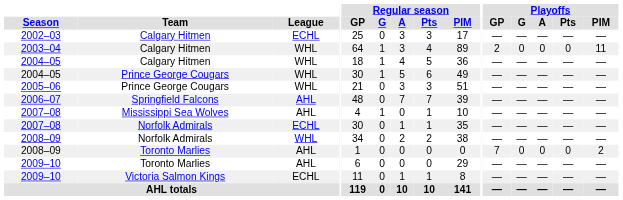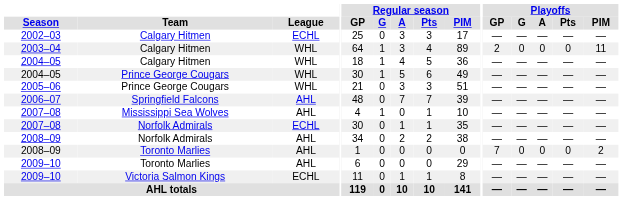 <table border="0" cellpadding="1" cellspacing="0" style="text-align:center; width:60em">
 <tr bgcolor="#e0e0e0">
 <th colspan="3" bgcolor="#ffffff"></th>
 <th rowspan="99" bgcolor="#ffffff"></th>
 <th colspan="5"><a href='#'>Regular season</a></th>
 <th rowspan="99" bgcolor="#ffffff"></th>
 <th colspan="5"><a href='#'>Playoffs</a></th>
 </tr>
 <tr bgcolor="#e0e0e0">
 <th><a href='#'>Season</a></th>
 <th>Team</th>
 <th>League</th>
 <th>GP</th>
 <th><a href='#'>G</a></th>
 <th><a href='#'>A</a></th>
 <th><a href='#'>Pts</a></th>
 <th><a href='#'>PIM</a></th>
 <th>GP</th>
 <th>G</th>
 <th>A</th>
 <th>Pts</th>
 <th>PIM</th>
 </tr>
 <tr>
 <td><a href='#'>2002–03</a></td>
 <td><a href='#'>Calgary Hitmen</a></td>
 <td><a href='#'>ECHL</a></td>
 <td>25</td>
 <td>0</td>
 <td>3</td>
 <td>3</td>
 <td>17</td>
 <td>—</td>
 <td>—</td>
 <td>—</td>
 <td>—</td>
 <td>—</td>
 </tr>
 <tr bgcolor="#f0f0f0">
 <td><a href='#'>2003–04</a></td>
 <td>Calgary Hitmen</td>
 <td>WHL</td>
 <td>64</td>
 <td>1</td>
 <td>3</td>
 <td>4</td>
 <td>89</td>
 <td>2</td>
 <td>0</td>
 <td>0</td>
 <td>0</td>
 <td>11</td>
 </tr>
 <tr>
 <td><a href='#'>2004–05</a></td>
 <td>Calgary Hitmen</td>
 <td>WHL</td>
 <td>18</td>
 <td>1</td>
 <td>4</td>
 <td>5</td>
 <td>36</td>
 <td>—</td>
 <td>—</td>
 <td>—</td>
 <td>—</td>
 <td>—</td>
 </tr>
 <tr bgcolor="#f0f0f0">
 <td>2004–05</td>
 <td><a href='#'>Prince George Cougars</a></td>
 <td>WHL</td>
 <td>30</td>
 <td>1</td>
 <td>5</td>
 <td>6</td>
 <td>49</td>
 <td>—</td>
 <td>—</td>
 <td>—</td>
 <td>—</td>
 <td>—</td>
 </tr>
 <tr>
 <td><a href='#'>2005–06</a></td>
 <td>Prince George Cougars</td>
 <td>WHL</td>
 <td>21</td>
 <td>0</td>
 <td>3</td>
 <td>3</td>
 <td>51</td>
 <td>—</td>
 <td>—</td>
 <td>—</td>
 <td>—</td>
 <td>—</td>
 </tr>
 <tr bgcolor="#f0f0f0">
 <td><a href='#'>2006–07</a></td>
 <td><a href='#'>Springfield Falcons</a></td>
 <td><a href='#'>AHL</a></td>
 <td>48</td>
 <td>0</td>
 <td>7</td>
 <td>7</td>
 <td>39</td>
 <td>—</td>
 <td>—</td>
 <td>—</td>
 <td>—</td>
 <td>—</td>
 </tr>
 <tr>
 <td><a href='#'>2007–08</a></td>
 <td><a href='#'>Mississippi Sea Wolves</a></td>
 <td>AHL</td>
 <td>4</td>
 <td>1</td>
 <td>0</td>
 <td>1</td>
 <td>10</td>
 <td>—</td>
 <td>—</td>
 <td>—</td>
 <td>—</td>
 <td>—</td>
 </tr>
 <tr bgcolor="#f0f0f0">
 <td><a href='#'>2007–08</a></td>
 <td><a href='#'>Norfolk Admirals</a></td>
 <td><a href='#'>ECHL</a></td>
 <td>30</td>
 <td>0</td>
 <td>1</td>
 <td>1</td>
 <td>35</td>
 <td>—</td>
 <td>—</td>
 <td>—</td>
 <td>—</td>
 <td>—</td>
 </tr>
 <tr>
 <td><a href='#'>2008–09</a></td>
 <td>Norfolk Admirals</td>
-<td><a href='#'>WHL</a></td>
+<td>AHL</td>
 <td>34</td>
 <td>0</td>
 <td>2</td>
 <td>2</td>
 <td>38</td>
 <td>—</td>
 <td>—</td>
 <td>—</td>
 <td>—</td>
 <td>—</td>
 </tr>
 <tr bgcolor="#f0f0f0">
 <td>2008–09</td>
 <td><a href='#'>Toronto Marlies</a></td>
 <td>AHL</td>
 <td>1</td>
 <td>0</td>
 <td>0</td>
 <td>0</td>
 <td>0</td>
 <td>7</td>
 <td>0</td>
 <td>0</td>
 <td>0</td>
 <td>2</td>
 </tr>
 <tr>
 <td><a href='#'>2009–10</a></td>
 <td>Toronto Marlies</td>
 <td>AHL</td>
 <td>6</td>
 <td>0</td>
 <td>0</td>
 <td>0</td>
 <td>29</td>
 <td>—</td>
 <td>—</td>
 <td>—</td>
 <td>—</td>
 <td>—</td>
 </tr>
 <tr bgcolor="#f0f0f0">
 <td><a href='#'>2009–10</a></td>
 <td><a href='#'>Victoria Salmon Kings</a></td>
 <td>ECHL</td>
 <td>11</td>
 <td>0</td>
 <td>1</td>
 <td>1</td>
 <td>8</td>
 <td>—</td>
 <td>—</td>
 <td>—</td>
 <td>—</td>
 <td>—</td>
 </tr>
 <tr bgcolor="#e0e0e0">
 <th colspan="3">AHL totals</th>
 <th>119</th>
 <th>0</th>
 <th>10</th>
 <th>10</th>
 <th>141</th>
 <th>—</th>
 <th>—</th>
 <th>—</th>
 <th>—</th>
 <th>—</th>
 </tr>
 </table>
